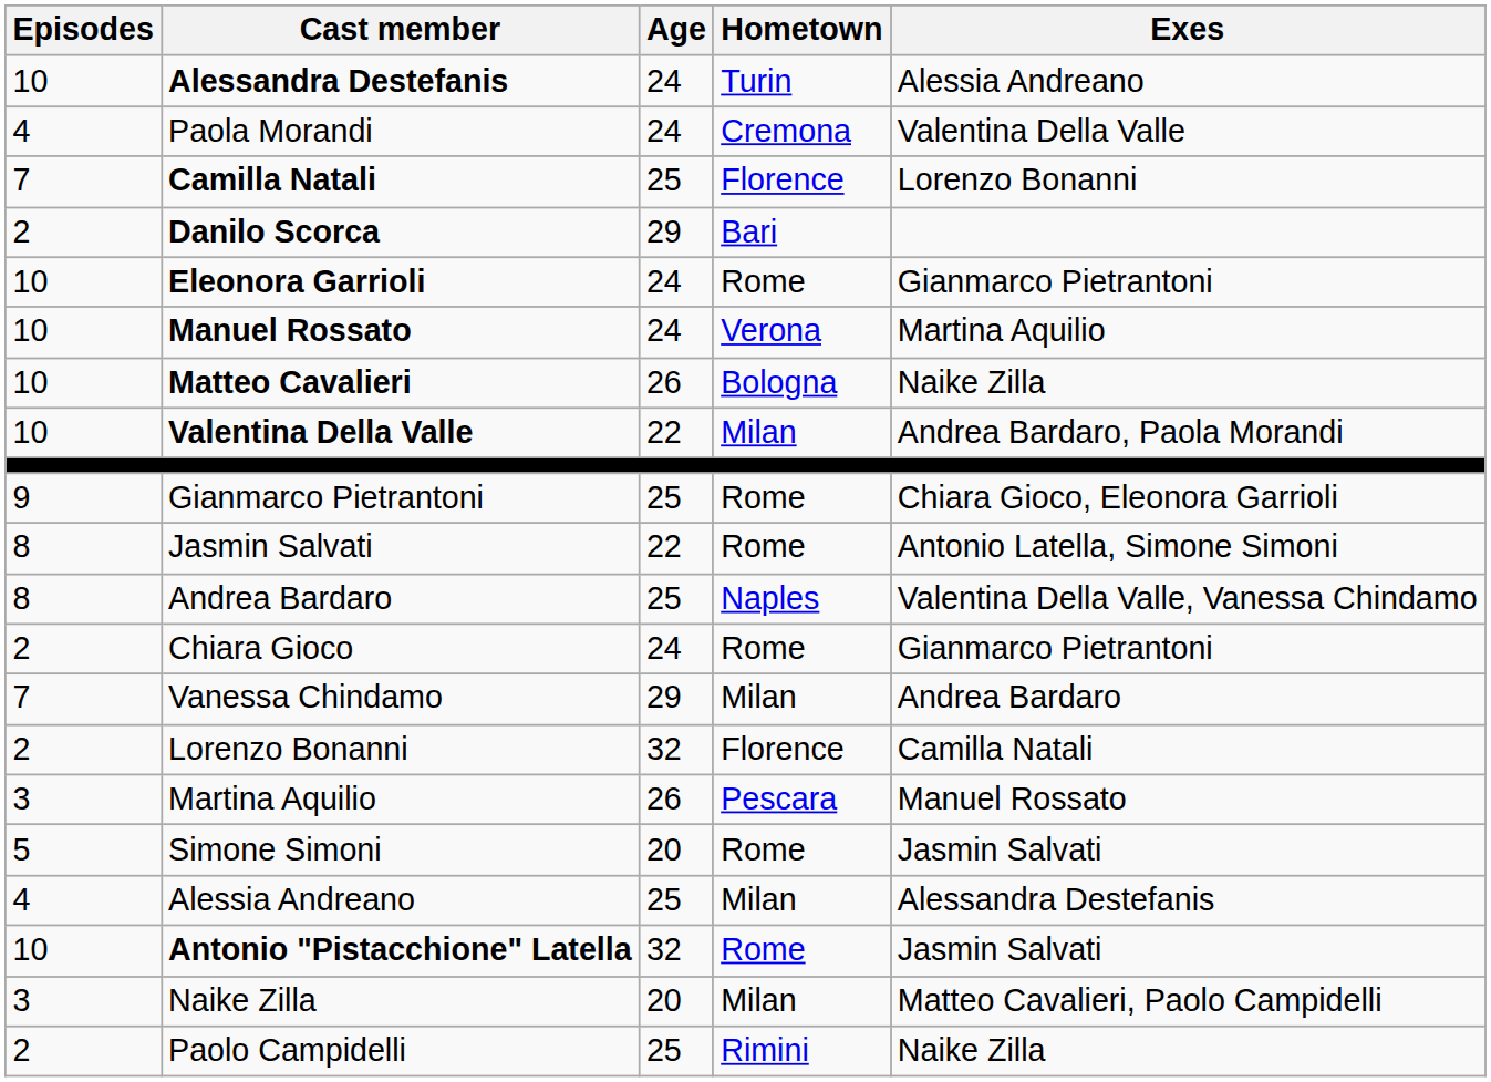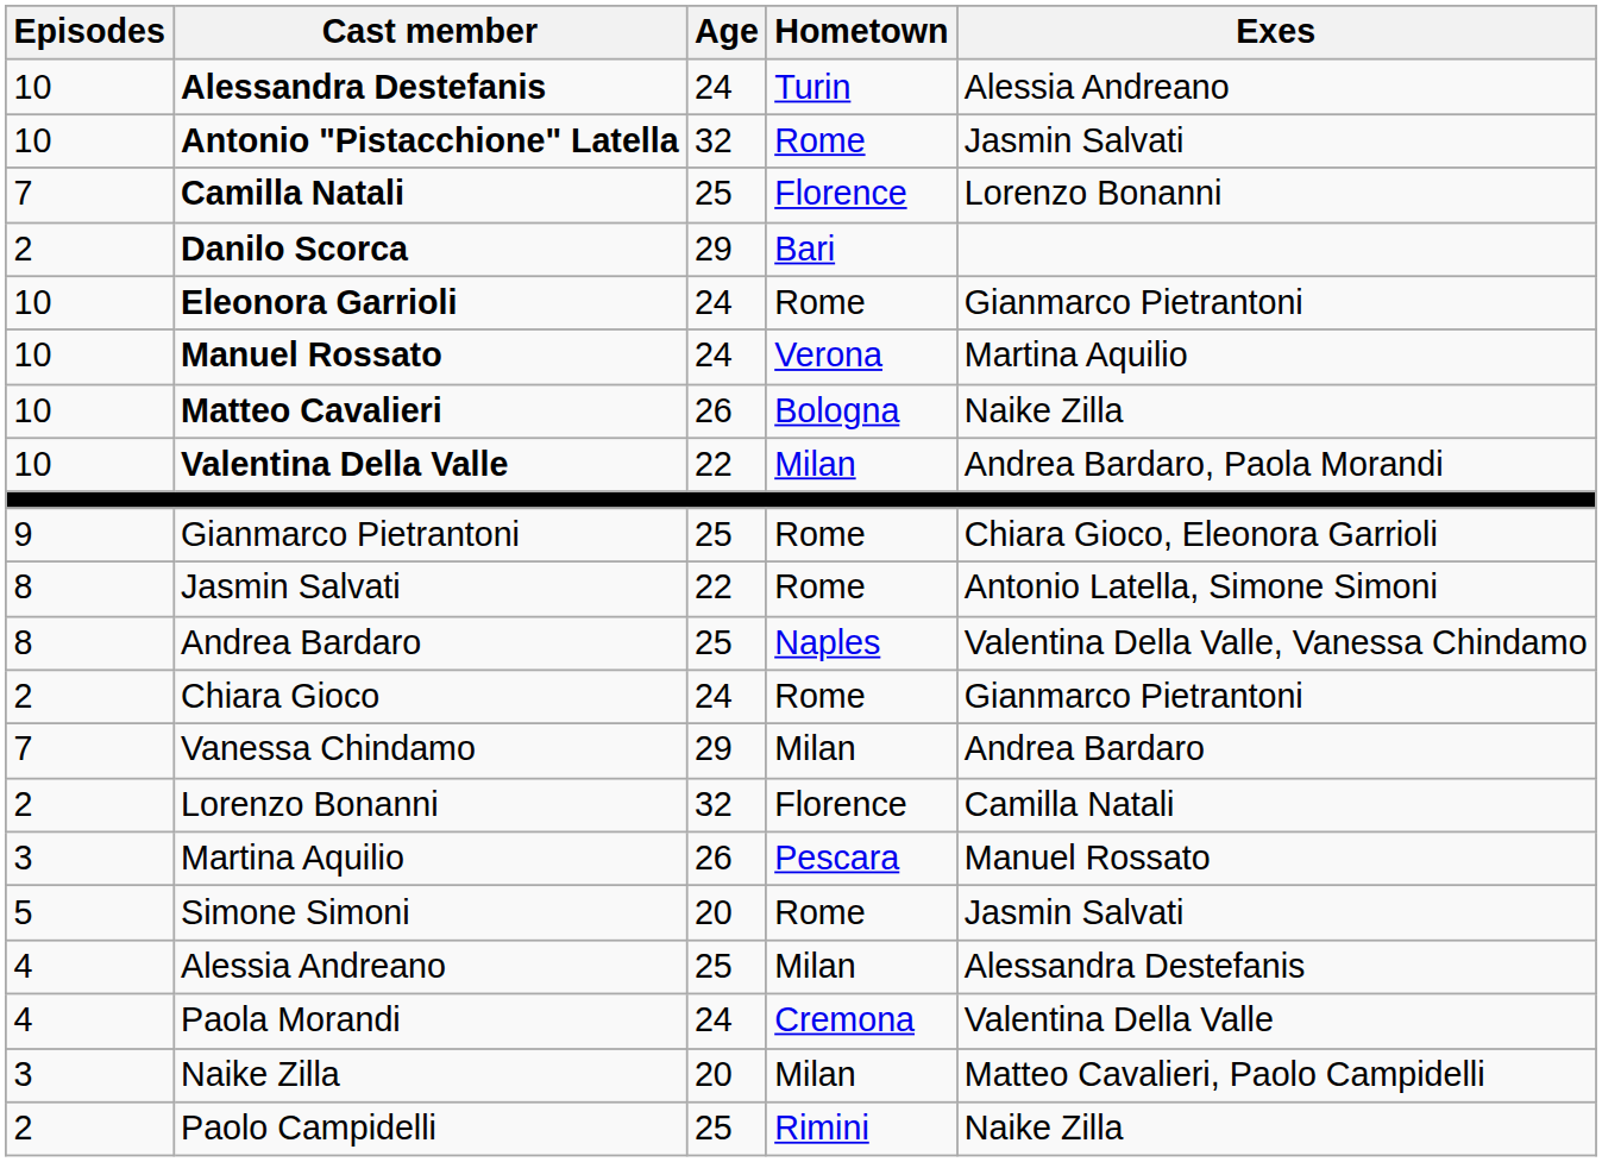 <table class="wikitable sortable">
 <tr>
 <th>Episodes</th>
 <th>Cast member</th>
 <th>Age</th>
 <th>Hometown</th>
 <th>Exes</th>
 </tr>
 <tr>
 <td>10</td>
 <td><strong>Alessandra Destefanis</strong></td>
 <td>24</td>
 <td><a href='#'>Turin</a></td>
 <td>Alessia Andreano</td>
 </tr>
 <tr>
-<td>4</td>
-<td>Paola Morandi</td>
-<td>24</td>
-<td><a href='#'>Cremona</a></td>
-<td>Valentina Della Valle</td>
+<td>10</td>
+<td nowrap><strong>Antonio "Pistacchione" Latella</strong></td>
+<td>32</td>
+<td><a href='#'>Rome</a></td>
+<td>Jasmin Salvati</td>
 </tr>
 <tr>
 <td>7</td>
 <td><strong>Camilla Natali</strong></td>
 <td>25</td>
 <td><a href='#'>Florence</a></td>
 <td>Lorenzo Bonanni</td>
 </tr>
 <tr>
 <td>2</td>
 <td><strong>Danilo Scorca</strong></td>
 <td>29</td>
 <td><a href='#'>Bari</a></td>
 <td></td>
 </tr>
 <tr>
 <td>10</td>
 <td><strong>Eleonora Garrioli</strong></td>
 <td>24</td>
 <td>Rome</td>
 <td>Gianmarco Pietrantoni</td>
 </tr>
 <tr>
 <td>10</td>
 <td><strong>Manuel Rossato</strong></td>
 <td>24</td>
 <td><a href='#'>Verona</a></td>
 <td>Martina Aquilio</td>
 </tr>
 <tr>
 <td>10</td>
 <td><strong>Matteo Cavalieri</strong></td>
 <td>26</td>
 <td><a href='#'>Bologna</a></td>
 <td>Naike Zilla</td>
 </tr>
 <tr>
 <td>10</td>
 <td><strong>Valentina Della Valle</strong></td>
 <td>22</td>
 <td><a href='#'>Milan</a></td>
 <td>Andrea Bardaro, Paola Morandi</td>
 </tr>
 <tr>
 <th colspan="5" style="background:#000;"></th>
 </tr>
 <tr>
 <td>9</td>
 <td>Gianmarco Pietrantoni</td>
 <td>25</td>
 <td>Rome</td>
 <td>Chiara Gioco, Eleonora Garrioli</td>
 </tr>
 <tr>
 <td>8</td>
 <td>Jasmin Salvati</td>
 <td>22</td>
 <td>Rome</td>
 <td>Antonio Latella, Simone Simoni</td>
 </tr>
 <tr>
 <td>8</td>
 <td>Andrea Bardaro</td>
 <td>25</td>
 <td><a href='#'>Naples</a></td>
 <td nowrap>Valentina Della Valle, Vanessa Chindamo</td>
 </tr>
 <tr>
 <td>2</td>
 <td>Chiara Gioco</td>
 <td>24</td>
 <td>Rome</td>
 <td>Gianmarco Pietrantoni</td>
 </tr>
 <tr>
 <td>7</td>
 <td>Vanessa Chindamo</td>
 <td>29</td>
 <td>Milan</td>
 <td>Andrea Bardaro</td>
 </tr>
 <tr>
 <td>2</td>
 <td>Lorenzo Bonanni</td>
 <td>32</td>
 <td>Florence</td>
 <td>Camilla Natali</td>
 </tr>
 <tr>
 <td>3</td>
 <td>Martina Aquilio</td>
 <td>26</td>
 <td><a href='#'>Pescara</a></td>
 <td>Manuel Rossato</td>
 </tr>
 <tr>
 <td>5</td>
 <td>Simone Simoni</td>
 <td>20</td>
 <td>Rome</td>
 <td>Jasmin Salvati</td>
 </tr>
 <tr>
 <td>4</td>
 <td>Alessia Andreano</td>
 <td>25</td>
 <td>Milan</td>
 <td>Alessandra Destefanis</td>
 </tr>
 <tr>
-<td>10</td>
-<td nowrap><strong>Antonio "Pistacchione" Latella</strong></td>
-<td>32</td>
-<td><a href='#'>Rome</a></td>
-<td>Jasmin Salvati</td>
+<td>4</td>
+<td>Paola Morandi</td>
+<td>24</td>
+<td><a href='#'>Cremona</a></td>
+<td>Valentina Della Valle</td>
 </tr>
 <tr>
 <td>3</td>
 <td>Naike Zilla</td>
 <td>20</td>
 <td>Milan</td>
 <td>Matteo Cavalieri, Paolo Campidelli</td>
 </tr>
 <tr>
 <td>2</td>
 <td>Paolo Campidelli</td>
 <td>25</td>
 <td><a href='#'>Rimini</a></td>
 <td>Naike Zilla</td>
 </tr>
 </table>
